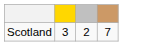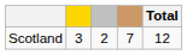 <table class="wikitable">
 <tr>
 <th></th>
 <th style="background-color:gold">        </th>
 <th style="background-color:silver">      </th>
 <th style="background-color:#CC9966">      </th>
+<th>Total</th>
 </tr>
 <tr align="center">
 <td> Scotland</td>
 <td>3</td>
 <td>2</td>
 <td>7</td>
+<td>12</td>
 </tr>
 </table>
